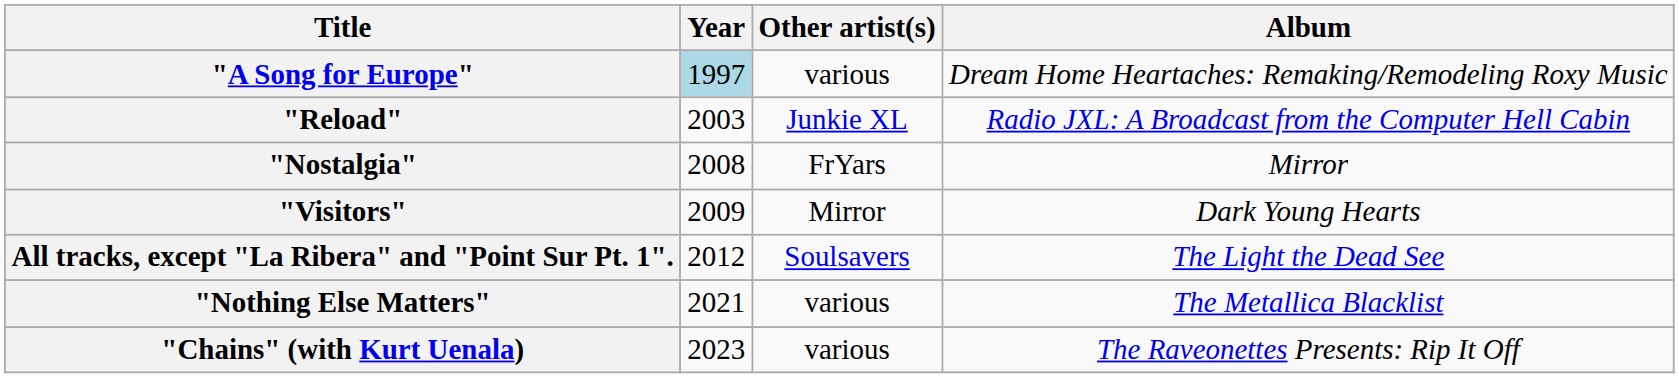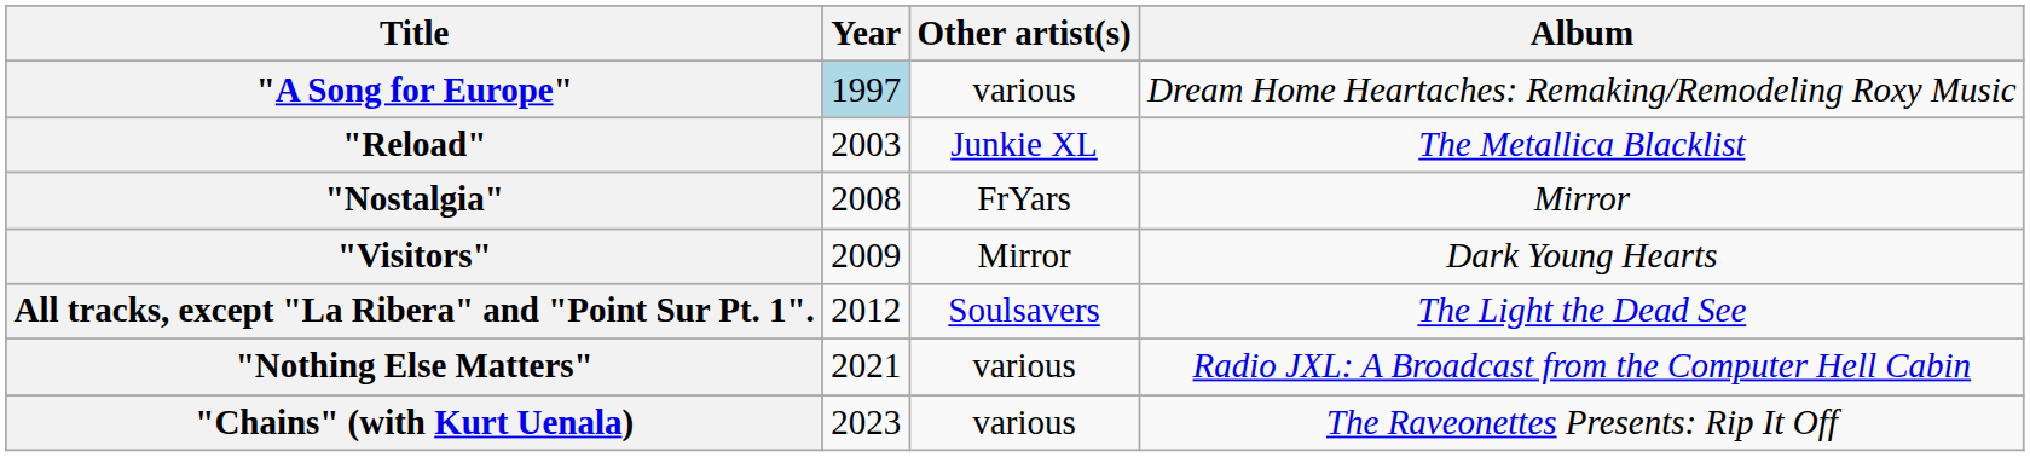 <table class="wikitable plainrowheaders" style="text-align:center;">
 <tr>
 <th scope="col">Title</th>
 <th scope="col" style="width:1em;">Year</th>
 <th scope="col">Other artist(s)</th>
 <th scope="col">Album</th>
 </tr>
 <tr>
 <th scope="row">"<a href='#'>A Song for Europe</a>"</th>
 <td style="background: lightblue;">1997</td>
 <td>various</td>
 <td><em>Dream Home Heartaches: Remaking/Remodeling Roxy Music</em></td>
 </tr>
 <tr>
 <th scope="row">"Reload"</th>
 <td>2003</td>
 <td><a href='#'>Junkie XL</a></td>
-<td><em><a href='#'>Radio JXL: A Broadcast from the Computer Hell Cabin</a></em></td>
+<td><em><a href='#'>The Metallica Blacklist</a></em></td>
 </tr>
 <tr>
 <th scope="row">"Nostalgia"</th>
 <td>2008</td>
 <td>FrYars</td>
 <td><em>Mirror</em></td>
 </tr>
 <tr>
 <th scope="row">"Visitors"</th>
 <td>2009</td>
 <td>Mirror</td>
 <td><em>Dark Young Hearts</em></td>
 </tr>
 <tr>
 <th scope="row">All tracks, except "La Ribera" and "Point Sur Pt. 1".</th>
 <td>2012</td>
 <td><a href='#'>Soulsavers</a></td>
 <td><em><a href='#'>The Light the Dead See</a></em></td>
 </tr>
 <tr>
 <th scope="row">"Nothing Else Matters"</th>
 <td>2021</td>
 <td>various</td>
-<td><em><a href='#'>The Metallica Blacklist</a></em></td>
+<td><em><a href='#'>Radio JXL: A Broadcast from the Computer Hell Cabin</a></em></td>
 </tr>
 <tr>
 <th scope="row">"Chains" (with <a href='#'>Kurt Uenala</a>)</th>
 <td>2023</td>
 <td>various</td>
 <td><em><a href='#'>The Raveonettes</a> Presents: Rip It Off</em></td>
 </tr>
 </table>
